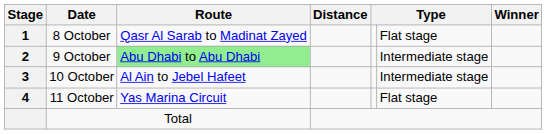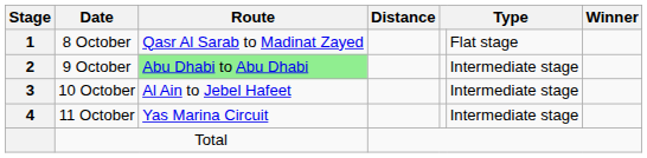 <table class="wikitable">
 <tr>
 <th scope="col">Stage</th>
 <th scope="col">Date</th>
 <th scope="col">Route</th>
 <th scope="col">Distance</th>
 <th scope="col" colspan="2">Type</th>
 <th scope="col">Winner</th>
 </tr>
 <tr>
 <th style="text-align:center;">1</th>
 <td style="text-align:center;">8 October</td>
 <td><a href='#'>Qasr Al Sarab</a> to <a href='#'>Madinat Zayed</a></td>
 <td></td>
 <td></td>
 <td>Flat stage</td>
 <td></td>
 </tr>
 <tr>
 <th style="text-align:center;">2</th>
 <td style="text-align:center;">9 October</td>
 <td style="background: lightgreen;"><a href='#'>Abu Dhabi</a> to <a href='#'>Abu Dhabi</a></td>
 <td></td>
 <td></td>
 <td>Intermediate stage</td>
 <td></td>
 </tr>
 <tr>
 <th style="text-align:center;">3</th>
 <td style="text-align:center;">10 October</td>
 <td><a href='#'>Al Ain</a> to <a href='#'>Jebel Hafeet</a></td>
 <td></td>
 <td></td>
 <td>Intermediate stage</td>
 <td></td>
 </tr>
 <tr>
 <th style="text-align:center;">4</th>
 <td style="text-align:center;">11 October</td>
 <td><a href='#'>Yas Marina Circuit</a></td>
 <td></td>
 <td></td>
-<td>Flat stage</td>
+<td>Intermediate stage</td>
 <td></td>
 </tr>
 <tr>
 <th></th>
 <td colspan="2" style="text-align:center;">Total</td>
 <td colspan="5" style="text-align:center;"></td>
 </tr>
 </table>
